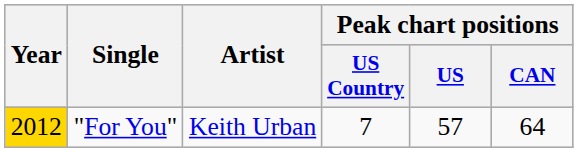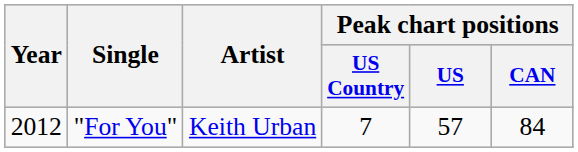 <table class="wikitable" style="text-align:center;">
 <tr>
 <th rowspan="2">Year</th>
 <th rowspan="2">Single</th>
 <th rowspan="2">Artist</th>
 <th colspan="3">Peak chart positions</th>
 </tr>
 <tr style="font-size:smaller;">
 <th style="width:45px;"><a href='#'>US Country</a></th>
 <th style="width:45px;"><a href='#'>US</a></th>
 <th style="width:45px;"><a href='#'>CAN</a></th>
 </tr>
 <tr>
-<td style="background: gold;">2012</td>
+<td>2012</td>
 <td style="text-align:left;">"<a href='#'>For You</a>"</td>
 <td><a href='#'>Keith Urban</a></td>
 <td>7</td>
 <td>57</td>
-<td>64</td>
+<td>84</td>
 </tr>
 </table>
